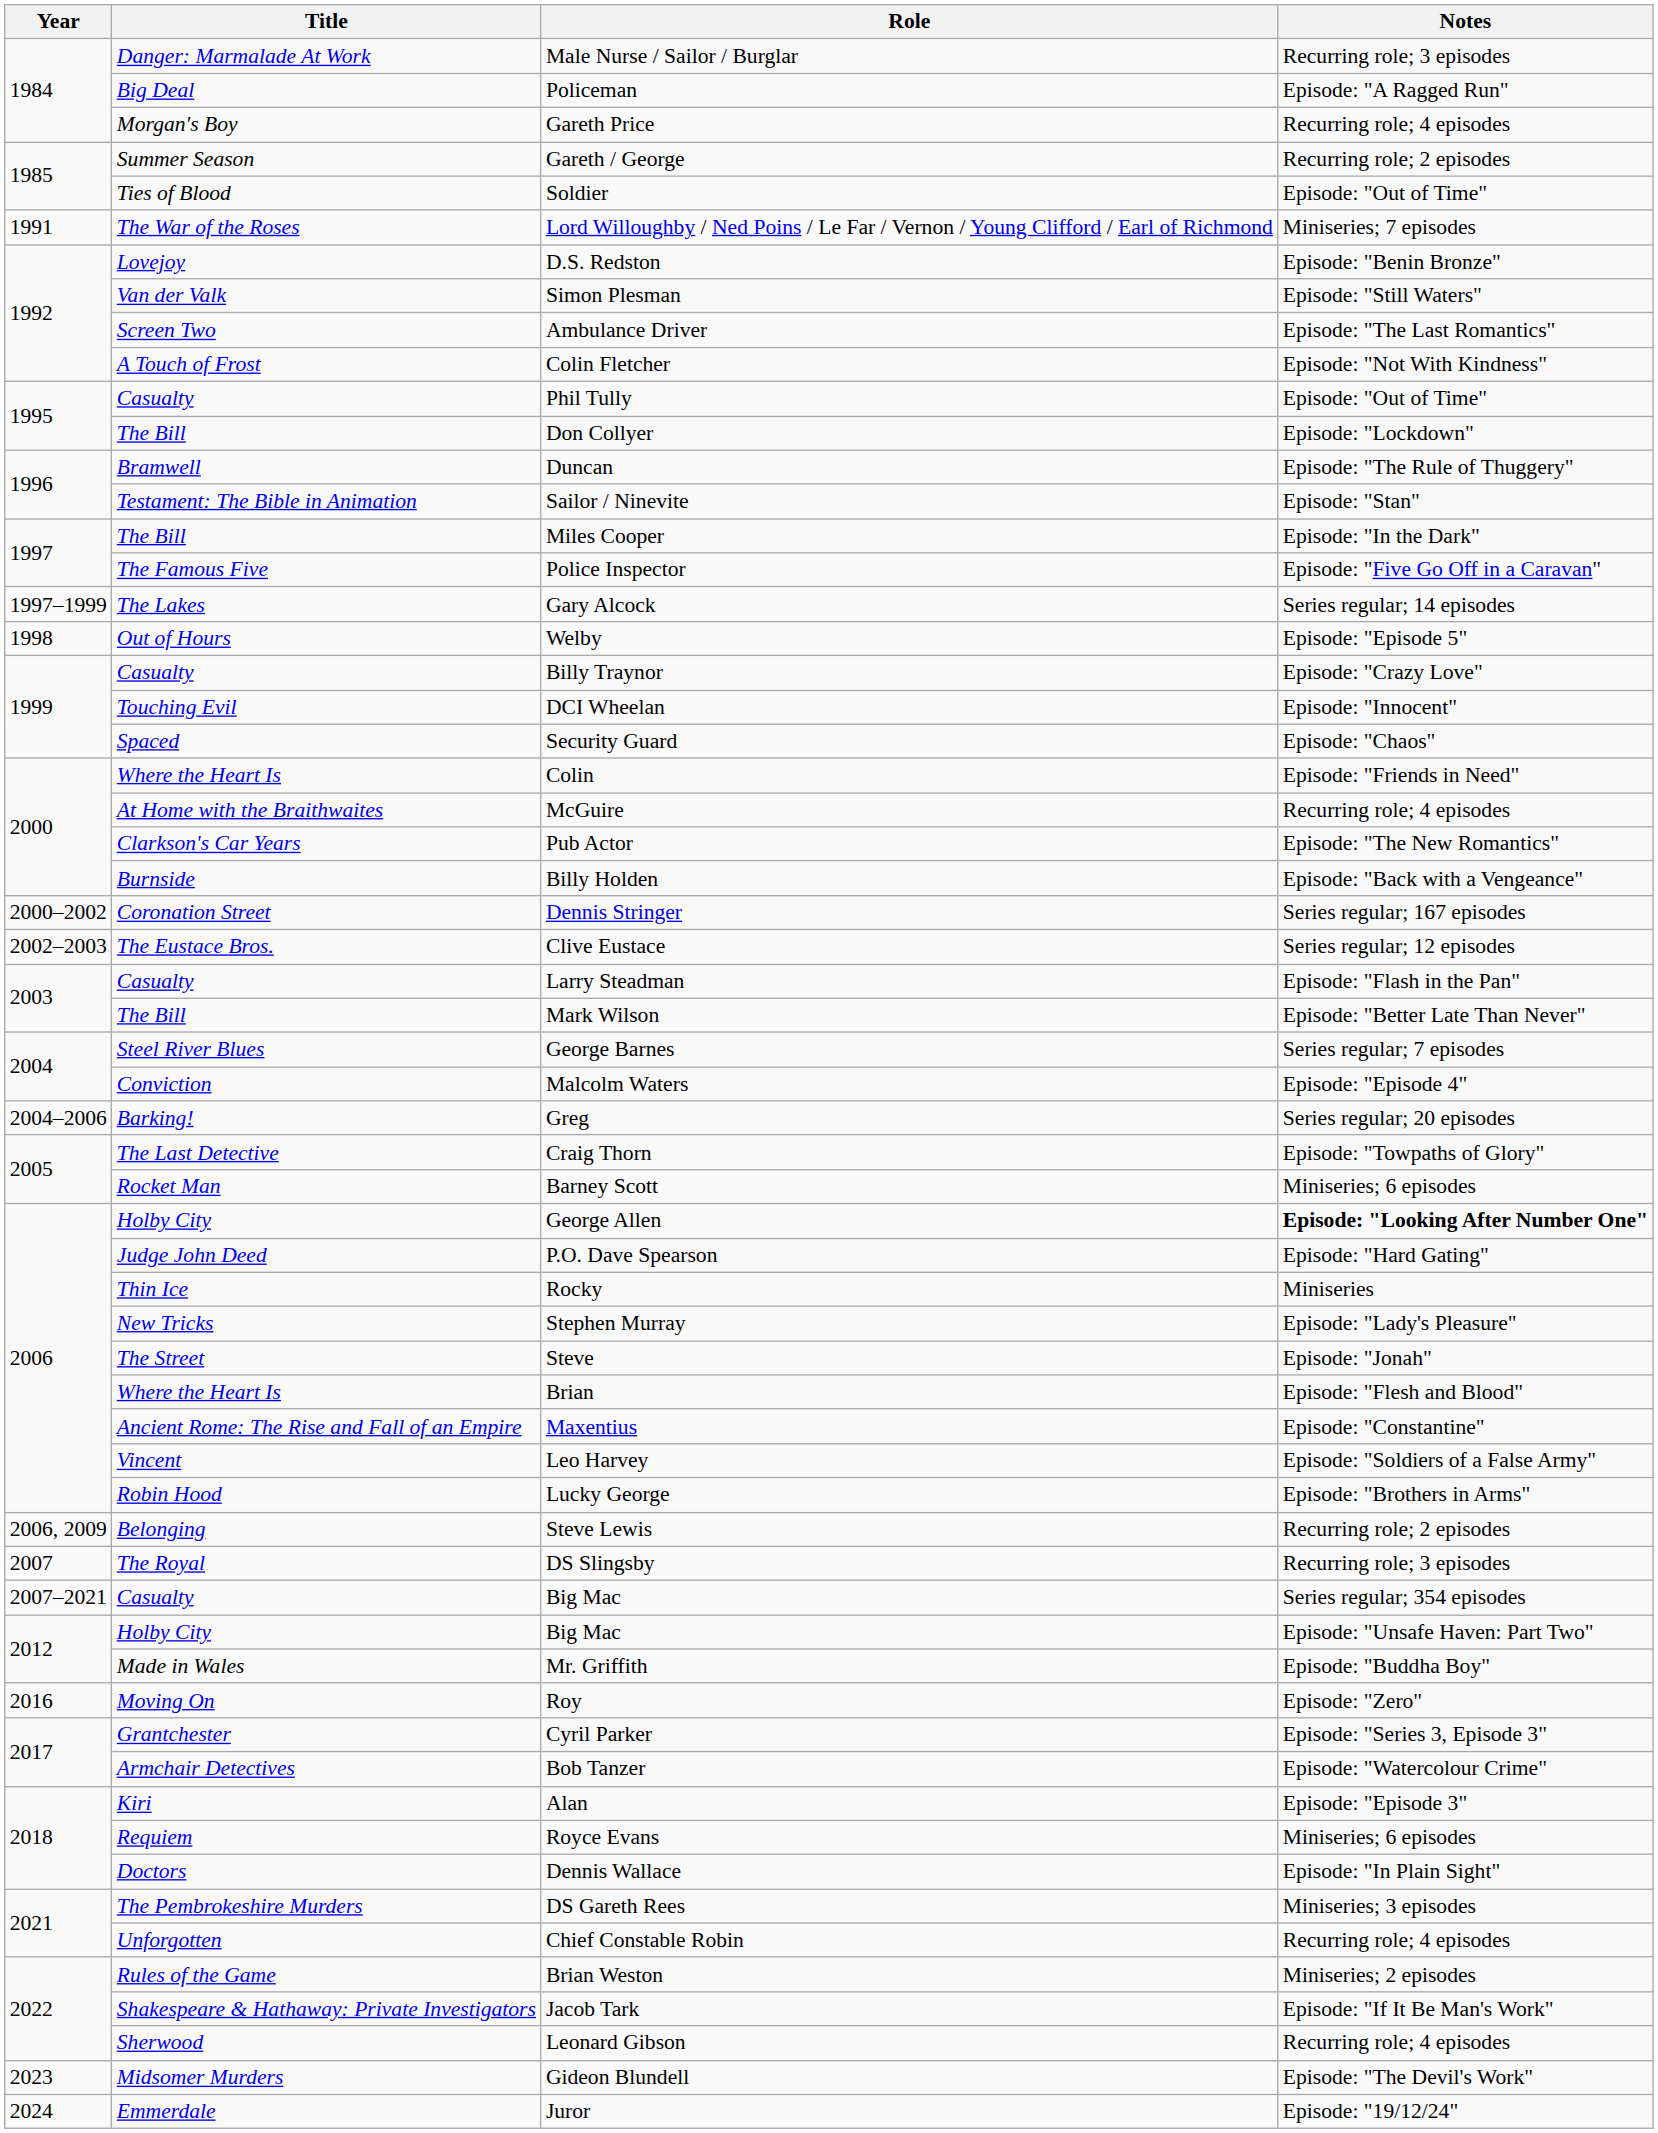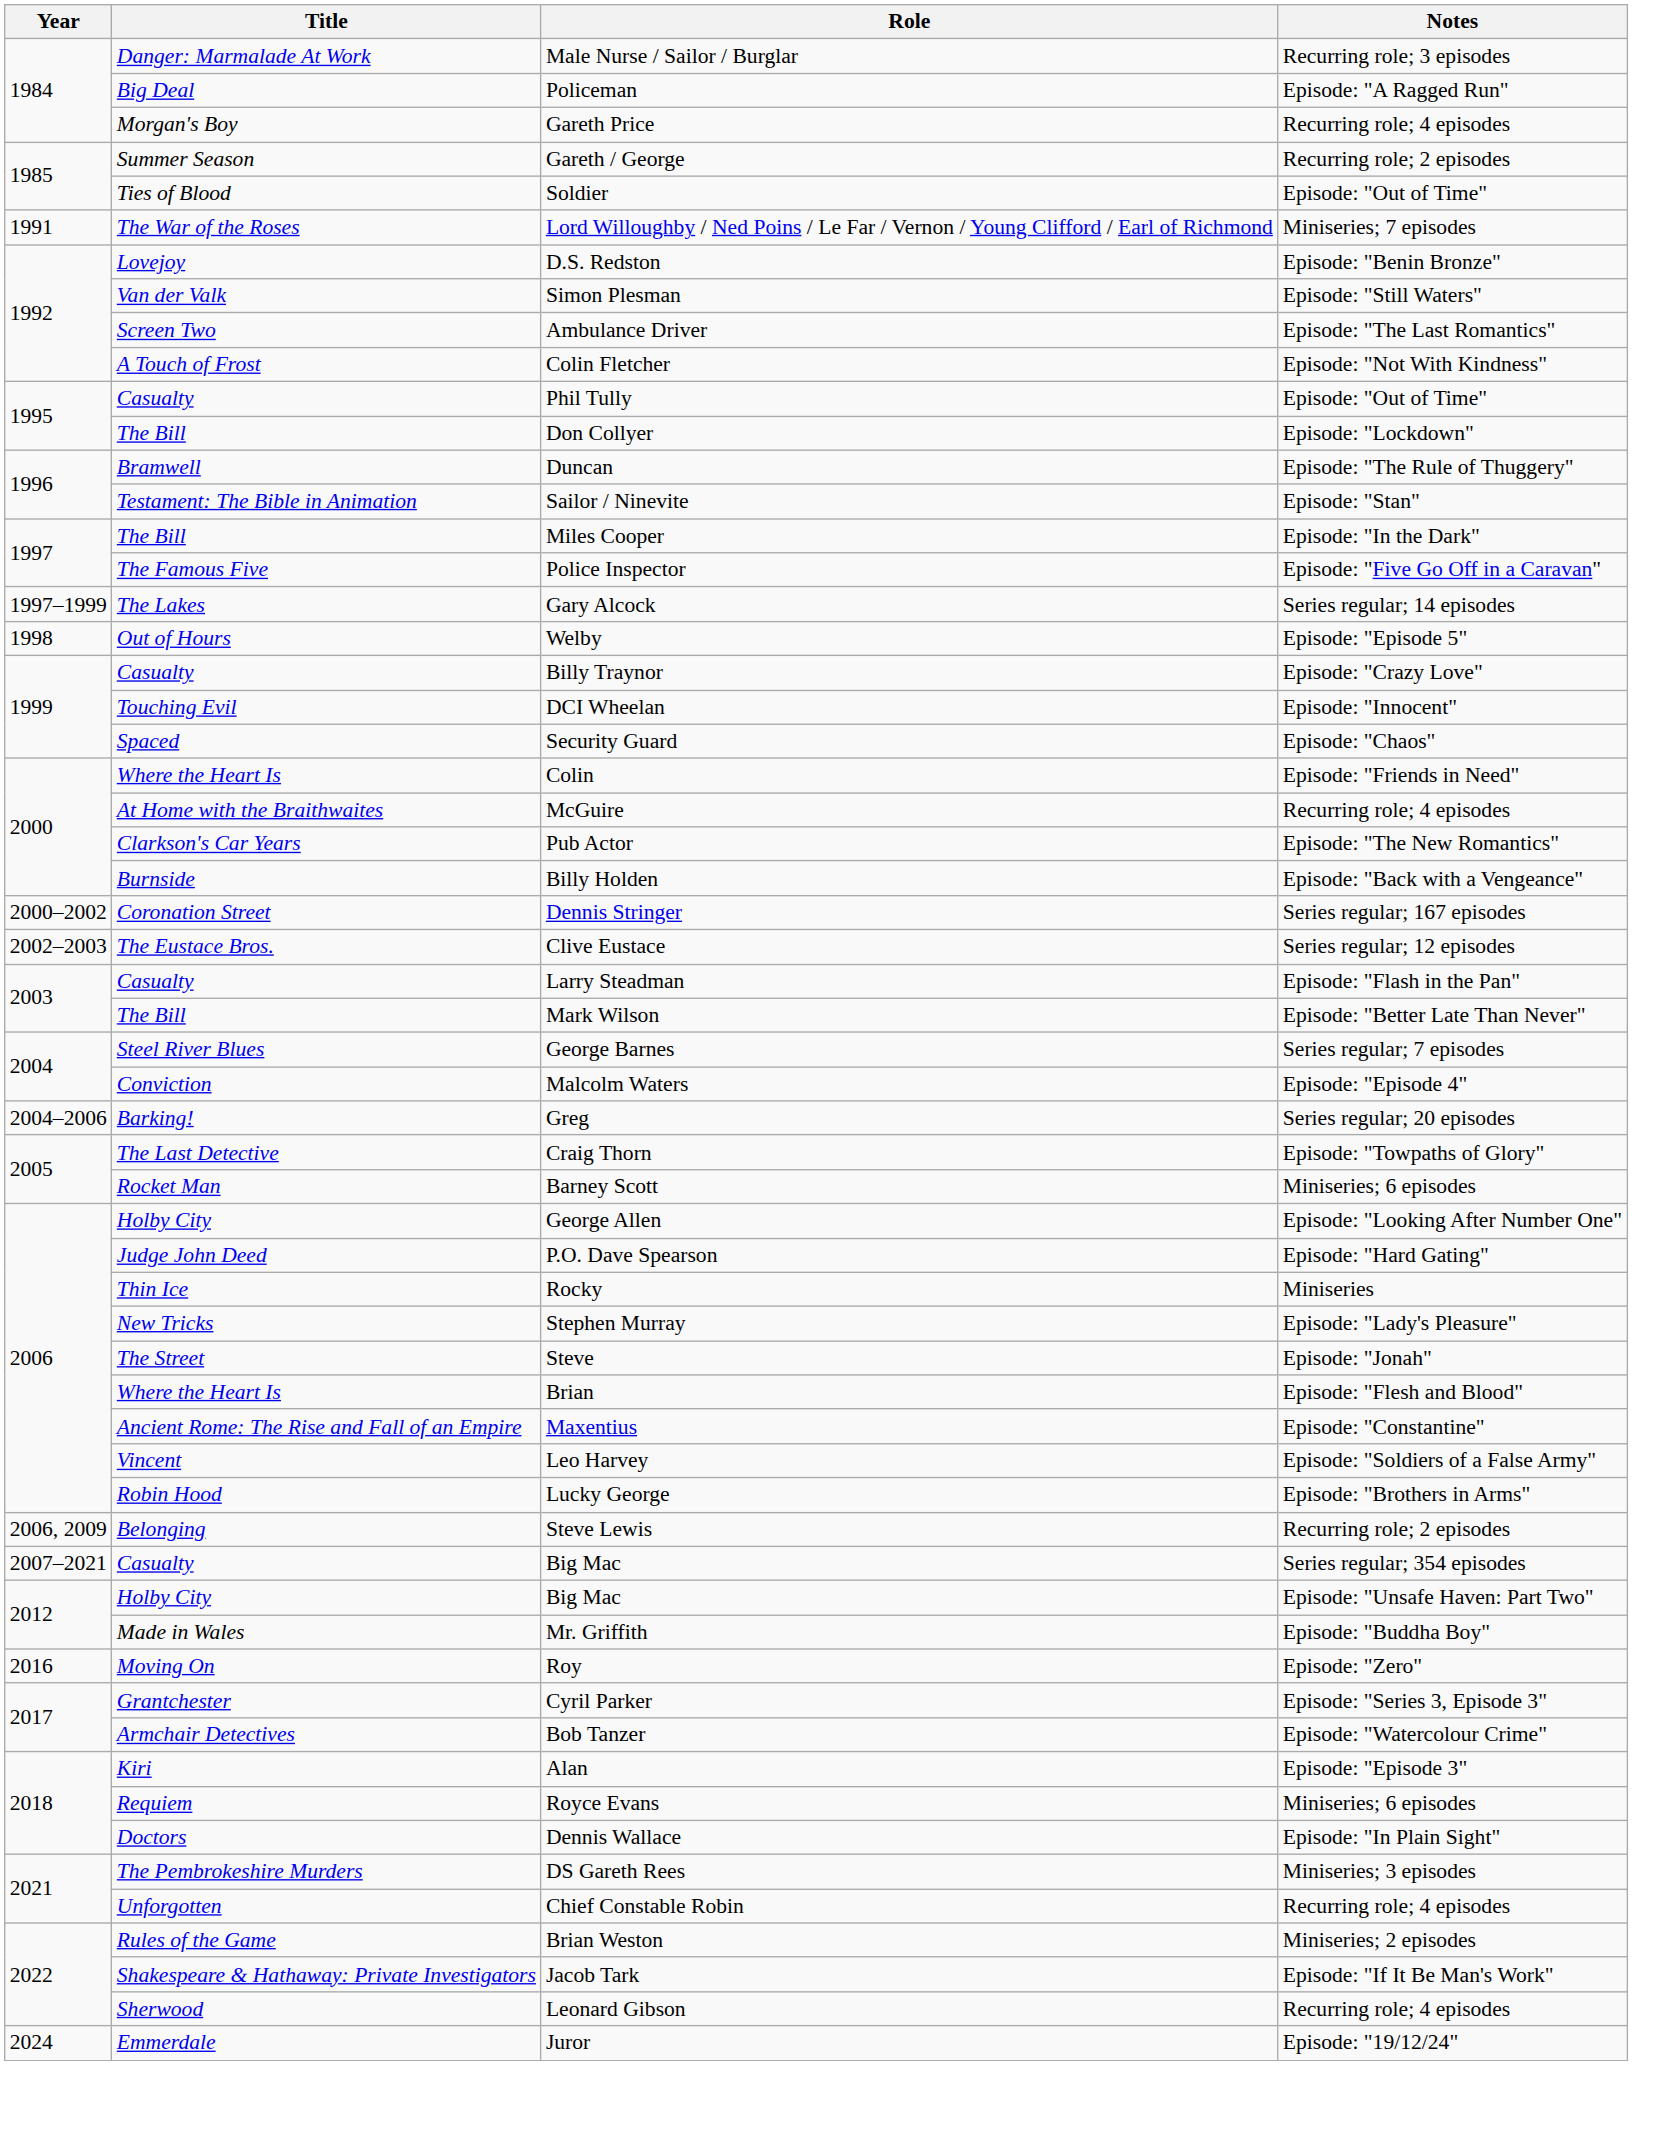 <table class="wikitable sortable">
 <tr>
 <th>Year</th>
 <th>Title</th>
 <th>Role</th>
 <th>Notes</th>
 </tr>
 <tr>
 <td rowspan="3">1984</td>
 <td><em><a href='#'>Danger: Marmalade At Work</a></em></td>
 <td>Male Nurse / Sailor / Burglar</td>
 <td>Recurring role; 3 episodes</td>
 </tr>
 <tr>
 <td><em><a href='#'>Big Deal</a></em></td>
 <td>Policeman</td>
 <td>Episode: "A Ragged Run"</td>
 </tr>
 <tr>
 <td><em>Morgan's Boy</em></td>
 <td>Gareth Price</td>
 <td>Recurring role; 4 episodes</td>
 </tr>
 <tr>
 <td rowspan="2">1985</td>
 <td><em>Summer Season</em></td>
 <td>Gareth / George</td>
 <td>Recurring role; 2 episodes</td>
 </tr>
 <tr>
 <td><em>Ties of Blood</em></td>
 <td>Soldier</td>
 <td>Episode: "Out of Time"</td>
 </tr>
 <tr>
 <td>1991</td>
 <td><em><a href='#'>The War of the Roses</a></em></td>
 <td><a href='#'>Lord Willoughby</a> / <a href='#'>Ned Poins</a> / Le Far / Vernon / <a href='#'>Young Clifford</a> / <a href='#'>Earl of Richmond</a></td>
 <td>Miniseries; 7 episodes</td>
 </tr>
 <tr>
 <td rowspan="4">1992</td>
 <td><em><a href='#'>Lovejoy</a></em></td>
 <td>D.S. Redston</td>
 <td>Episode: "Benin Bronze"</td>
 </tr>
 <tr>
 <td><em><a href='#'>Van der Valk</a></em></td>
 <td>Simon Plesman</td>
 <td>Episode: "Still Waters"</td>
 </tr>
 <tr>
 <td><em><a href='#'>Screen Two</a></em></td>
 <td>Ambulance Driver</td>
 <td>Episode: "The Last Romantics"</td>
 </tr>
 <tr>
 <td><em><a href='#'>A Touch of Frost</a></em></td>
 <td>Colin Fletcher</td>
 <td>Episode: "Not With Kindness"</td>
 </tr>
 <tr>
 <td rowspan="2">1995</td>
 <td><em><a href='#'>Casualty</a></em></td>
 <td>Phil Tully</td>
 <td>Episode: "Out of Time"</td>
 </tr>
 <tr>
 <td><em><a href='#'>The Bill</a></em></td>
 <td>Don Collyer</td>
 <td>Episode: "Lockdown"</td>
 </tr>
 <tr>
 <td rowspan="2">1996</td>
 <td><em><a href='#'>Bramwell</a></em></td>
 <td>Duncan</td>
 <td>Episode: "The Rule of Thuggery"</td>
 </tr>
 <tr>
 <td><em><a href='#'>Testament: The Bible in Animation</a></em></td>
 <td>Sailor / Ninevite</td>
 <td>Episode: "Stan"</td>
 </tr>
 <tr>
 <td rowspan="2">1997</td>
 <td><em><a href='#'>The Bill</a></em></td>
 <td>Miles Cooper</td>
 <td>Episode: "In the Dark"</td>
 </tr>
 <tr>
 <td><em><a href='#'>The Famous Five</a></em></td>
 <td>Police Inspector</td>
 <td>Episode: "<a href='#'>Five Go Off in a Caravan</a>"</td>
 </tr>
 <tr>
 <td>1997–1999</td>
 <td><em><a href='#'>The Lakes</a></em></td>
 <td>Gary Alcock</td>
 <td>Series regular; 14 episodes</td>
 </tr>
 <tr>
 <td>1998</td>
 <td><em><a href='#'>Out of Hours</a></em></td>
 <td>Welby</td>
 <td>Episode: "Episode 5"</td>
 </tr>
 <tr>
 <td rowspan="3">1999</td>
 <td><em><a href='#'>Casualty</a></em></td>
 <td>Billy Traynor</td>
 <td>Episode: "Crazy Love"</td>
 </tr>
 <tr>
 <td><em><a href='#'>Touching Evil</a></em></td>
 <td>DCI Wheelan</td>
 <td>Episode: "Innocent"</td>
 </tr>
 <tr>
 <td><em><a href='#'>Spaced</a></em></td>
 <td>Security Guard</td>
 <td>Episode: "Chaos"</td>
 </tr>
 <tr>
 <td rowspan="4">2000</td>
 <td><em><a href='#'>Where the Heart Is</a></em></td>
 <td>Colin</td>
 <td>Episode: "Friends in Need"</td>
 </tr>
 <tr>
 <td><em><a href='#'>At Home with the Braithwaites</a></em></td>
 <td>McGuire</td>
 <td>Recurring role; 4 episodes</td>
 </tr>
 <tr>
 <td><em><a href='#'>Clarkson's Car Years</a></em></td>
 <td>Pub Actor</td>
 <td>Episode: "The New Romantics"</td>
 </tr>
 <tr>
 <td><em><a href='#'>Burnside</a></em></td>
 <td>Billy Holden</td>
 <td>Episode: "Back with a Vengeance"</td>
 </tr>
 <tr>
 <td>2000–2002</td>
 <td><em><a href='#'>Coronation Street</a></em></td>
 <td><a href='#'>Dennis Stringer</a></td>
 <td>Series regular; 167 episodes</td>
 </tr>
 <tr>
 <td>2002–2003</td>
 <td><em><a href='#'>The Eustace Bros.</a></em></td>
 <td>Clive Eustace</td>
 <td>Series regular; 12 episodes</td>
 </tr>
 <tr>
 <td rowspan="2">2003</td>
 <td><em><a href='#'>Casualty</a></em></td>
 <td>Larry Steadman</td>
 <td>Episode: "Flash in the Pan"</td>
 </tr>
 <tr>
 <td><em><a href='#'>The Bill</a></em></td>
 <td>Mark Wilson</td>
 <td>Episode: "Better Late Than Never"</td>
 </tr>
 <tr>
 <td rowspan="2">2004</td>
 <td><em><a href='#'>Steel River Blues</a></em></td>
 <td>George Barnes</td>
 <td>Series regular; 7 episodes</td>
 </tr>
 <tr>
 <td><em><a href='#'>Conviction</a></em></td>
 <td>Malcolm Waters</td>
 <td>Episode: "Episode 4"</td>
 </tr>
 <tr>
 <td>2004–2006</td>
 <td><em><a href='#'>Barking!</a></em></td>
 <td>Greg</td>
 <td>Series regular; 20 episodes</td>
 </tr>
 <tr>
 <td rowspan="2">2005</td>
 <td><em><a href='#'>The Last Detective</a></em></td>
 <td>Craig Thorn</td>
 <td>Episode: "Towpaths of Glory"</td>
 </tr>
 <tr>
 <td><em><a href='#'>Rocket Man</a></em></td>
 <td>Barney Scott</td>
 <td>Miniseries; 6 episodes</td>
 </tr>
 <tr>
 <td rowspan="9">2006</td>
 <td><em><a href='#'>Holby City</a></em></td>
 <td>George Allen</td>
-<td><strong>Episode: "Looking After Number One"</strong></td>
+<td>Episode: "Looking After Number One"</td>
 </tr>
 <tr>
 <td><em><a href='#'>Judge John Deed</a></em></td>
 <td>P.O. Dave Spearson</td>
 <td>Episode: "Hard Gating"</td>
 </tr>
 <tr>
 <td><em><a href='#'>Thin Ice</a></em></td>
 <td>Rocky</td>
 <td>Miniseries</td>
 </tr>
 <tr>
 <td><em><a href='#'>New Tricks</a></em></td>
 <td>Stephen Murray</td>
 <td>Episode: "Lady's Pleasure"</td>
 </tr>
 <tr>
 <td><em><a href='#'>The Street</a></em></td>
 <td>Steve</td>
 <td>Episode: "Jonah"</td>
 </tr>
 <tr>
 <td><em><a href='#'>Where the Heart Is</a></em></td>
 <td>Brian</td>
 <td>Episode: "Flesh and Blood"</td>
 </tr>
 <tr>
 <td><em><a href='#'>Ancient Rome: The Rise and Fall of an Empire</a></em></td>
 <td><a href='#'>Maxentius</a></td>
 <td>Episode: "Constantine"</td>
 </tr>
 <tr>
 <td><em><a href='#'>Vincent</a></em></td>
 <td>Leo Harvey</td>
 <td>Episode: "Soldiers of a False Army"</td>
 </tr>
 <tr>
 <td><em><a href='#'>Robin Hood</a></em></td>
 <td>Lucky George</td>
 <td>Episode: "Brothers in Arms"</td>
 </tr>
 <tr>
 <td>2006, 2009</td>
 <td><em><a href='#'>Belonging</a></em></td>
 <td>Steve Lewis</td>
 <td>Recurring role; 2 episodes</td>
-</tr>
-<tr>
-<td>2007</td>
-<td><em><a href='#'>The Royal</a></em></td>
-<td>DS Slingsby</td>
-<td>Recurring role; 3 episodes</td>
 </tr>
 <tr>
 <td>2007–2021</td>
 <td><em><a href='#'>Casualty</a></em></td>
 <td>Big Mac</td>
 <td>Series regular; 354 episodes</td>
 </tr>
 <tr>
 <td rowspan="2">2012</td>
 <td><em><a href='#'>Holby City</a></em></td>
 <td>Big Mac</td>
 <td>Episode: "Unsafe Haven: Part Two"</td>
 </tr>
 <tr>
 <td><em>Made in Wales</em></td>
 <td>Mr. Griffith</td>
 <td>Episode: "Buddha Boy"</td>
 </tr>
 <tr>
 <td>2016</td>
 <td><em><a href='#'>Moving On</a></em></td>
 <td>Roy</td>
 <td>Episode: "Zero"</td>
 </tr>
 <tr>
 <td rowspan="2">2017</td>
 <td><em><a href='#'>Grantchester</a></em></td>
 <td>Cyril Parker</td>
 <td>Episode: "Series 3, Episode 3"</td>
 </tr>
 <tr>
 <td><em><a href='#'>Armchair Detectives</a></em></td>
 <td>Bob Tanzer</td>
 <td>Episode: "Watercolour Crime"</td>
 </tr>
 <tr>
 <td rowspan="3">2018</td>
 <td><em><a href='#'>Kiri</a></em></td>
 <td>Alan</td>
 <td>Episode: "Episode 3"</td>
 </tr>
 <tr>
 <td><em><a href='#'>Requiem</a></em></td>
 <td>Royce Evans</td>
 <td>Miniseries; 6 episodes</td>
 </tr>
 <tr>
 <td><em><a href='#'>Doctors</a></em></td>
 <td>Dennis Wallace</td>
 <td>Episode: "In Plain Sight"</td>
 </tr>
 <tr>
 <td rowspan="2">2021</td>
 <td><em><a href='#'>The Pembrokeshire Murders</a></em></td>
 <td>DS Gareth Rees</td>
 <td>Miniseries; 3 episodes</td>
 </tr>
 <tr>
 <td><em><a href='#'>Unforgotten</a></em></td>
 <td>Chief Constable Robin</td>
 <td>Recurring role; 4 episodes</td>
 </tr>
 <tr>
 <td rowspan="3">2022</td>
 <td><em><a href='#'>Rules of the Game</a></em></td>
 <td>Brian Weston</td>
 <td>Miniseries; 2 episodes</td>
 </tr>
 <tr>
 <td><em><a href='#'>Shakespeare & Hathaway: Private Investigators</a></em></td>
 <td>Jacob Tark</td>
 <td>Episode: "If It Be Man's Work"</td>
 </tr>
 <tr>
 <td><em><a href='#'>Sherwood</a></em></td>
 <td>Leonard Gibson</td>
 <td>Recurring role; 4 episodes</td>
 </tr>
 <tr>
-<td>2023</td>
-<td><em><a href='#'>Midsomer Murders</a></em></td>
-<td>Gideon Blundell</td>
-<td>Episode: "The Devil's Work"</td>
-</tr>
-<tr>
 <td>2024</td>
 <td><em><a href='#'>Emmerdale</a></em></td>
 <td>Juror</td>
 <td>Episode: "19/12/24"</td>
 </tr>
 </table>
